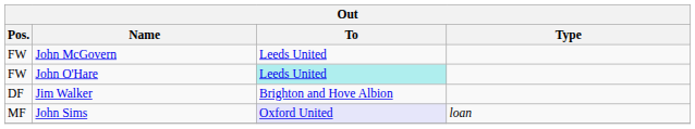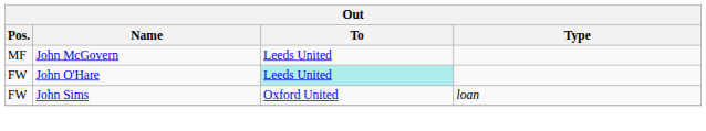 <table class="wikitable" style="font-size:100%;width:99%;">
 <tr>
 <th colspan="4">Out</th>
 </tr>
 <tr>
 <th width=3%>Pos.</th>
 <th width=33%>Name</th>
 <th width=28%>To</th>
 <th width=36%>Type</th>
 </tr>
 <tr>
-<td>FW</td>
+<td>MF</td>
 <td><a href='#'>John McGovern</a></td>
 <td><a href='#'>Leeds United</a></td>
 <td></td>
 </tr>
 <tr>
 <td>FW</td>
 <td><a href='#'>John O'Hare</a></td>
 <td style="background: paleturquoise;"><a href='#'>Leeds United</a></td>
 <td></td>
 </tr>
 <tr>
-<td>DF</td>
-<td><a href='#'>Jim Walker</a></td>
-<td><a href='#'>Brighton and Hove Albion</a></td>
-<td></td>
-</tr>
-<tr>
-<td>MF</td>
+<td>FW</td>
 <td><a href='#'>John Sims</a></td>
-<td style="background: lavender;"><a href='#'>Oxford United</a></td>
+<td><a href='#'>Oxford United</a></td>
 <td><em>loan</em></td>
 </tr>
 <tr>
 </tr>
 </table>
